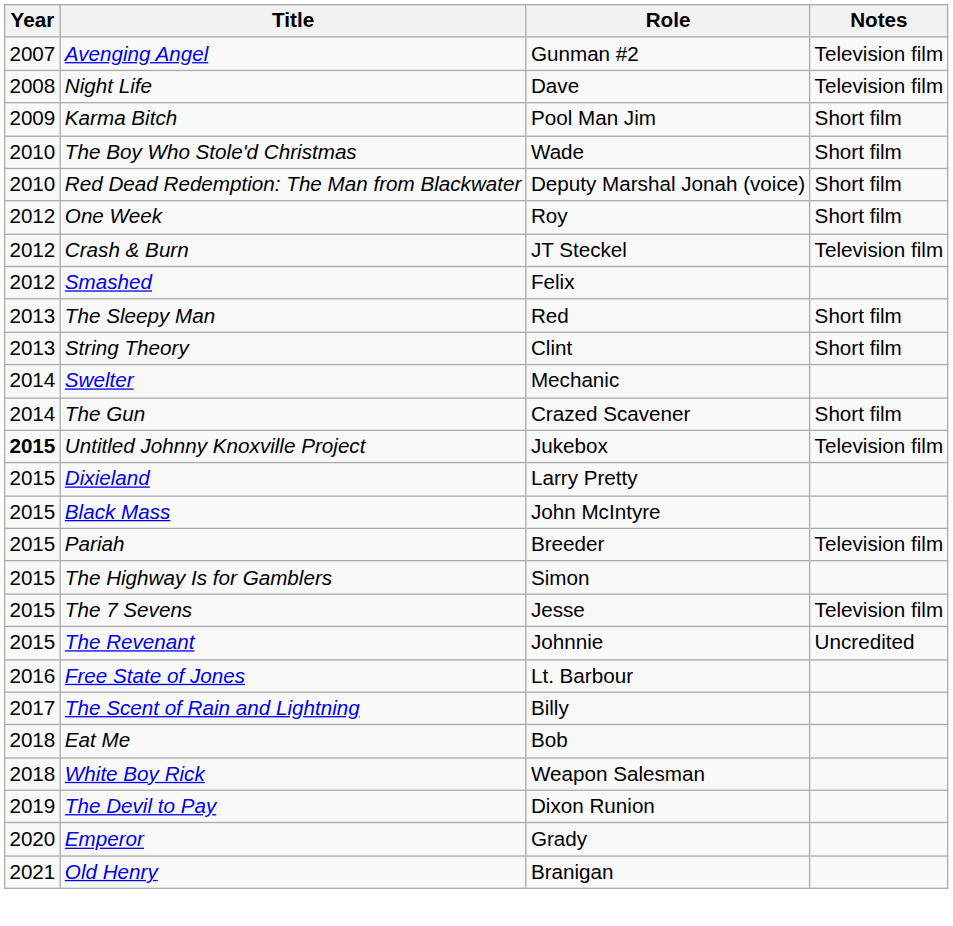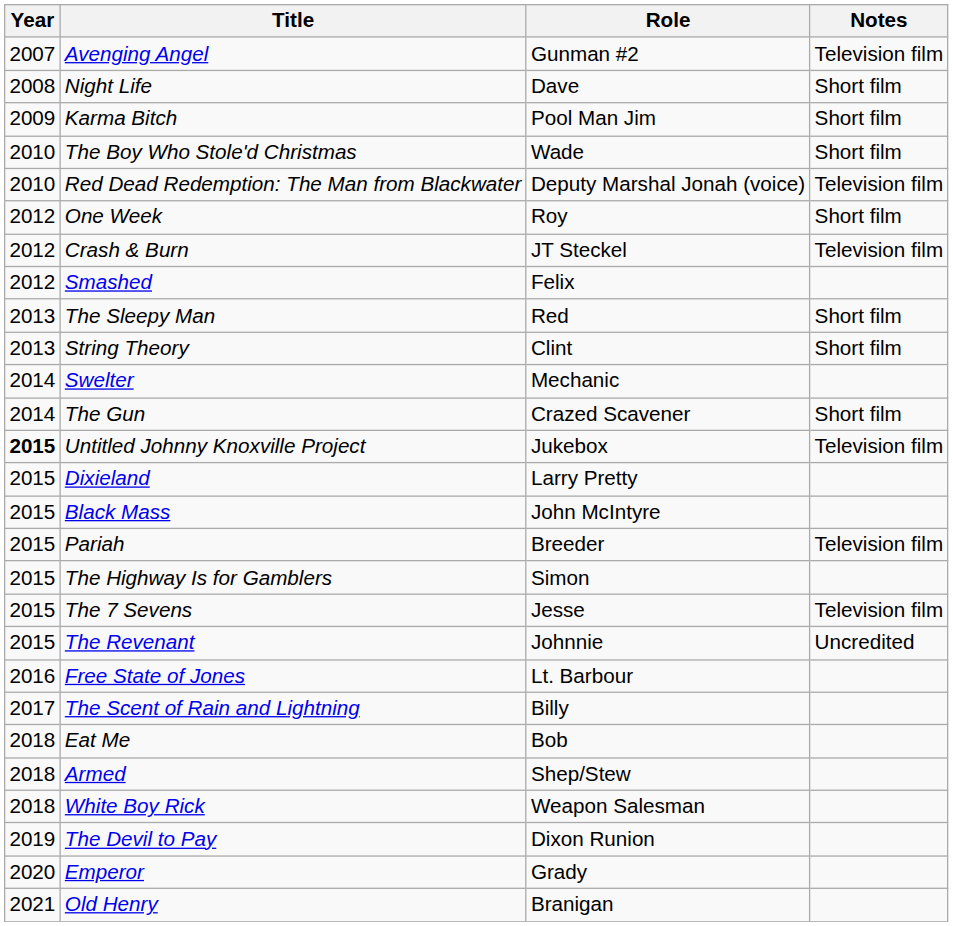 <table class="wikitable sortable">
 <tr>
 <th>Year</th>
 <th>Title</th>
 <th>Role</th>
 <th>Notes</th>
 </tr>
 <tr>
 <td>2007</td>
 <td><em><a href='#'>Avenging Angel</a></em></td>
 <td>Gunman #2</td>
 <td>Television film</td>
 </tr>
 <tr>
 <td>2008</td>
 <td><em>Night Life</em></td>
 <td>Dave</td>
-<td>Television film</td>
+<td>Short film</td>
 </tr>
 <tr>
 <td>2009</td>
 <td><em>Karma Bitch</em></td>
 <td>Pool Man Jim</td>
 <td>Short film</td>
 </tr>
 <tr>
 <td>2010</td>
 <td><em>The Boy Who Stole'd Christmas</em></td>
 <td>Wade</td>
 <td>Short film</td>
 </tr>
 <tr>
 <td>2010</td>
 <td><em>Red Dead Redemption: The Man from Blackwater</em></td>
 <td>Deputy Marshal Jonah (voice)</td>
-<td>Short film</td>
+<td>Television film</td>
 </tr>
 <tr>
 <td>2012</td>
 <td><em>One Week</em></td>
 <td>Roy</td>
 <td>Short film</td>
 </tr>
 <tr>
 <td>2012</td>
 <td><em>Crash & Burn</em></td>
 <td>JT Steckel</td>
 <td>Television film</td>
 </tr>
 <tr>
 <td>2012</td>
 <td><em><a href='#'>Smashed</a></em></td>
 <td>Felix</td>
 <td></td>
 </tr>
 <tr>
 <td>2013</td>
 <td><em>The Sleepy Man</em></td>
 <td>Red</td>
 <td>Short film</td>
 </tr>
 <tr>
 <td>2013</td>
 <td><em>String Theory</em></td>
 <td>Clint</td>
 <td>Short film</td>
 </tr>
 <tr>
 <td>2014</td>
 <td><em><a href='#'>Swelter</a></em></td>
 <td>Mechanic</td>
 <td></td>
 </tr>
 <tr>
 <td>2014</td>
 <td><em>The Gun</em></td>
 <td>Crazed Scavener</td>
 <td>Short film</td>
 </tr>
 <tr>
 <td><strong>2015</strong></td>
 <td><em>Untitled Johnny Knoxville Project</em></td>
 <td>Jukebox</td>
 <td>Television film</td>
 </tr>
 <tr>
 <td>2015</td>
 <td><em><a href='#'>Dixieland</a></em></td>
 <td>Larry Pretty</td>
 <td></td>
 </tr>
 <tr>
 <td>2015</td>
 <td><em><a href='#'>Black Mass</a></em></td>
 <td>John McIntyre</td>
 <td></td>
 </tr>
 <tr>
 <td>2015</td>
 <td><em>Pariah</em></td>
 <td>Breeder</td>
 <td>Television film</td>
 </tr>
 <tr>
 <td>2015</td>
 <td><em>The Highway Is for Gamblers</em></td>
 <td>Simon</td>
 <td></td>
 </tr>
 <tr>
 <td>2015</td>
 <td><em>The 7 Sevens</em></td>
 <td>Jesse</td>
 <td>Television film</td>
 </tr>
 <tr>
 <td>2015</td>
 <td><em><a href='#'>The Revenant</a></em></td>
 <td>Johnnie</td>
 <td>Uncredited</td>
 </tr>
 <tr>
 <td>2016</td>
 <td><em><a href='#'>Free State of Jones</a></em></td>
 <td>Lt. Barbour</td>
 <td></td>
 </tr>
 <tr>
 <td>2017</td>
 <td><em><a href='#'>The Scent of Rain and Lightning</a></em></td>
 <td>Billy</td>
 <td></td>
 </tr>
 <tr>
 <td>2018</td>
 <td><em>Eat Me</em></td>
 <td>Bob</td>
 <td></td>
 </tr>
 <tr>
 <td>2018</td>
+<td><em><a href='#'>Armed</a></em></td>
+<td>Shep/Stew</td>
+<td></td>
+</tr>
+<tr>
+<td>2018</td>
 <td><em><a href='#'>White Boy Rick</a></em></td>
 <td>Weapon Salesman</td>
 <td></td>
 </tr>
 <tr>
 <td>2019</td>
 <td><em><a href='#'>The Devil to Pay</a></em></td>
 <td>Dixon Runion</td>
 <td></td>
 </tr>
 <tr>
 <td>2020</td>
 <td><em><a href='#'>Emperor</a></em></td>
 <td>Grady</td>
 <td></td>
 </tr>
 <tr>
 <td>2021</td>
 <td><em><a href='#'>Old Henry</a></em></td>
 <td>Branigan</td>
 <td></td>
 </tr>
 </table>
